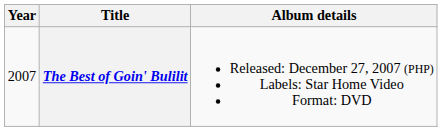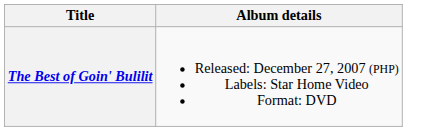 <table class="wikitable plainrowheaders" style=" text-align:center;">
 <tr>
-<th>Year</th>
 <th>Title</th>
 <th>Album details</th>
 </tr>
 <tr>
-<td>2007</td>
 <th scope=row><em><a href='#'>The Best of Goin' Bulilit</a></em></th>
 <td><br><ul><li>Released: December 27, 2007 <small>(PHP)</small></li><li>Labels: Star Home Video</li><li>Format: DVD</li></ul></td>
 </tr>
 </table>
